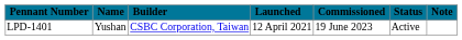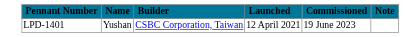 <table class = "toccolours" border = "1" cellspacing = "1" cellpadding = "2" style = "margin:auto; border-collapse:collapse;">
 <tr style="background:#079;">
 <td><strong><span>  Pennant Number </span></strong></td>
 <td><strong><span>  Name </span></strong></td>
 <td><strong><span>  Builder </span></strong></td>
 <td><strong><span>  Launched </span></strong></td>
 <td><strong><span>  Commissioned </span></strong></td>
-<td><strong><span>  Status </span></strong></td>
 <td><strong><span>  Note </span></strong></td>
 </tr>
 <tr>
 <td>LPD-1401</td>
 <td>Yushan</td>
 <td><a href='#'>CSBC Corporation, Taiwan</a></td>
 <td>12 April 2021 </td>
 <td>19 June 2023</td>
-<td>Active</td>
 <td></td>
 </tr>
 </table>
